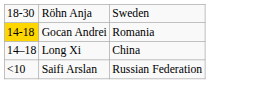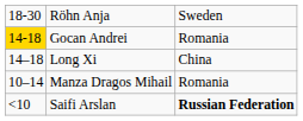 <table class="wikitable">
 <tr>
 <td>18-30</td>
 <td>Röhn Anja</td>
 <td>Sweden</td>
 </tr>
 <tr>
 <td style="background: gold;">14-18</td>
 <td>Gocan Andrei</td>
 <td>Romania</td>
 </tr>
 <tr>
 <td>14–18</td>
 <td>Long Xi</td>
 <td>China</td>
 </tr>
 <tr>
+<td>10–14</td>
+<td>Manza Dragos Mihail</td>
+<td>Romania</td>
+</tr>
+<tr>
 <td><10</td>
 <td>Saifi Arslan</td>
-<td>Russian Federation</td>
+<td><strong>Russian Federation</strong></td>
 </tr>
 </table>
